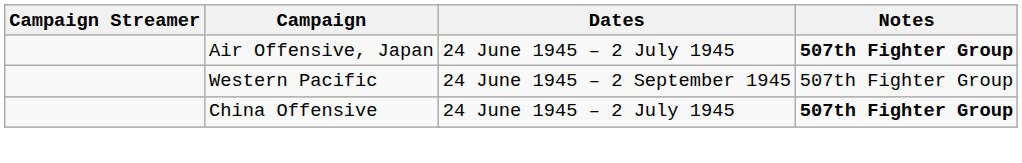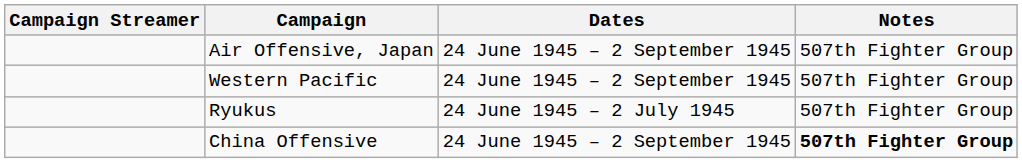 <table class="wikitable">
 <tr style="background:#efefef;">
 <th>Campaign Streamer</th>
 <th>Campaign</th>
 <th>Dates</th>
 <th>Notes</th>
 </tr>
 <tr>
 <td></td>
 <td>Air Offensive, Japan</td>
-<td>24 June 1945 – 2 July 1945</td>
-<td><strong>507th Fighter Group</strong></td>
+<td>24 June 1945 – 2 September 1945</td>
+<td>507th Fighter Group</td>
 </tr>
 <tr>
 <td></td>
 <td>Western Pacific</td>
 <td>24 June 1945 – 2 September 1945</td>
 <td>507th Fighter Group</td>
 </tr>
 <tr>
 <td></td>
+<td>Ryukus</td>
+<td>24 June 1945 – 2 July 1945</td>
+<td>507th Fighter Group</td>
+</tr>
+<tr>
+<td></td>
 <td>China Offensive</td>
-<td>24 June 1945 – 2 July 1945</td>
+<td>24 June 1945 – 2 September 1945</td>
 <td><strong>507th Fighter Group</strong></td>
 </tr>
 </table>
